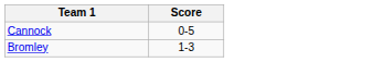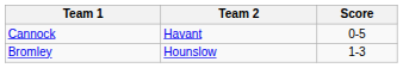 <table class="wikitable" style="font-size: 100%">
 <tr>
 <th width=200>Team 1</th>
+<th width=200>Team 2</th>
 <th width=100>Score</th>
 </tr>
 <tr>
 <td><a href='#'>Cannock</a></td>
+<td><a href='#'>Havant</a></td>
 <td align=center>0-5</td>
 </tr>
 <tr>
 <td><a href='#'>Bromley</a></td>
+<td><a href='#'>Hounslow</a></td>
 <td align=center>1-3</td>
 </tr>
 </table>
